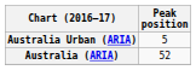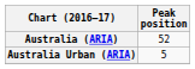 <table class="wikitable sortable plainrowheaders" style="text-align:center">
 <tr>
 <th scope="col">Chart (2016–17)</th>
 <th scope="col">Peak<br> position</th>
 </tr>
 <tr>
+<th scope="row">Australia (<a href='#'>ARIA</a>)</th>
+<td>52</td>
+</tr>
+<tr>
 <th scope="row">Australia Urban (<a href='#'>ARIA</a>)</th>
 <td>5</td>
-</tr>
-<tr>
-<th scope="row">Australia (<a href='#'>ARIA</a>)</th>
-<td>52</td>
 </tr>
 <tr>
 </tr>
 <tr>
 </tr>
 <tr>
 </tr>
 <tr>
 </tr>
 <tr>
 </tr>
 <tr>
 </tr>
 <tr>
 </tr>
 <tr>
 </tr>
 <tr>
 </tr>
 <tr>
 </tr>
 <tr>
 </tr>
 <tr>
 </tr>
 </table>
